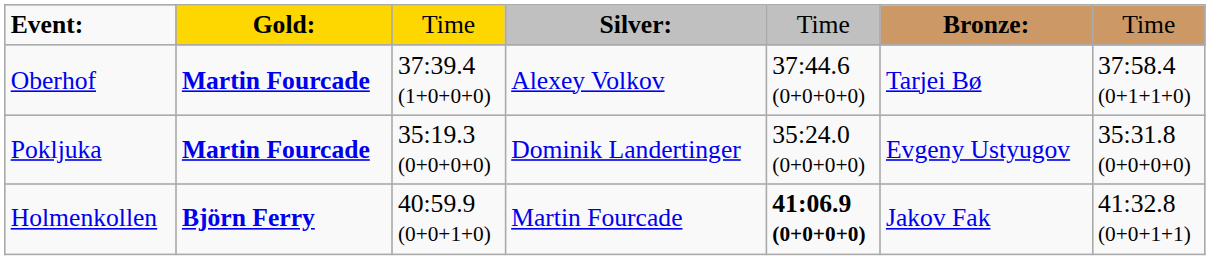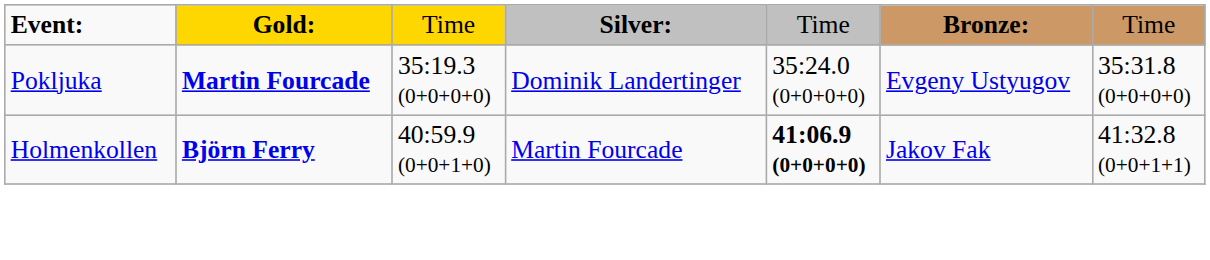 <table class="wikitable" width=85%>
 <tr>
 <td><strong>Event:</strong></td>
 <td style="text-align:center;background-color:gold;"><strong>Gold:</strong></td>
 <td style="text-align:center;background-color:gold;">Time</td>
 <td style="text-align:center;background-color:silver;"><strong>Silver:</strong></td>
 <td style="text-align:center;background-color:silver;">Time</td>
 <td style="text-align:center;background-color:#CC9966;"><strong>Bronze:</strong></td>
 <td style="text-align:center;background-color:#CC9966;">Time</td>
-</tr>
-<tr>
-<td><a href='#'>Oberhof</a><br></td>
-<td><strong><a href='#'>Martin Fourcade</a></strong><br><small></small></td>
-<td>37:39.4<br><small>(1+0+0+0)</small></td>
-<td><a href='#'>Alexey Volkov</a><br><small></small></td>
-<td>37:44.6<br><small>(0+0+0+0)</small></td>
-<td><a href='#'>Tarjei Bø</a><br><small></small></td>
-<td>37:58.4<br><small>(0+1+1+0)</small></td>
 </tr>
 <tr>
 <td><a href='#'>Pokljuka</a><br></td>
 <td><strong><a href='#'>Martin Fourcade</a></strong><br><small></small></td>
 <td>35:19.3<br><small>(0+0+0+0)</small></td>
 <td><a href='#'>Dominik Landertinger</a><br><small></small></td>
 <td>35:24.0<br><small>(0+0+0+0)</small></td>
 <td><a href='#'>Evgeny Ustyugov</a><br><small></small></td>
 <td>35:31.8<br><small>(0+0+0+0)</small></td>
 </tr>
 <tr>
 <td><a href='#'>Holmenkollen</a><br></td>
 <td><strong><a href='#'>Björn Ferry</a></strong><br><small></small></td>
 <td>40:59.9<br><small>(0+0+1+0)</small></td>
 <td><a href='#'>Martin Fourcade</a><br><small></small></td>
 <td><strong>41:06.9<br><small>(0+0+0+0)</small></strong></td>
 <td><a href='#'>Jakov Fak</a><br><small></small></td>
 <td>41:32.8<br><small>(0+0+1+1)</small></td>
 </tr>
 </table>
